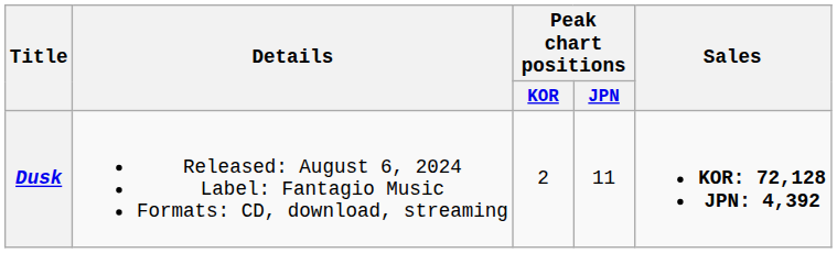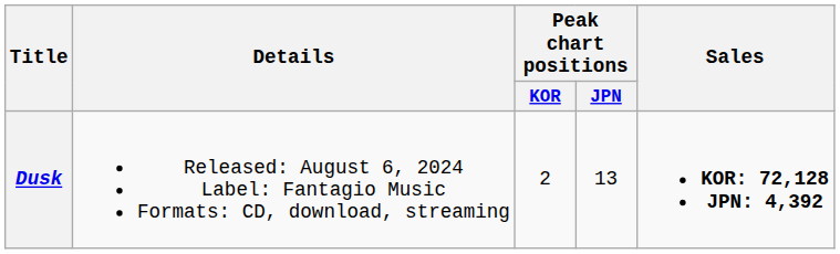 <table class="wikitable plainrowheaders" style="text-align:center;">
 <tr>
 <th scope="col" rowspan="2">Title</th>
 <th scope="col" rowspan="2">Details</th>
 <th scope="col" colspan="2">Peak chart positions</th>
 <th scope="col" rowspan="2">Sales</th>
 </tr>
 <tr>
 <th scope="col" style="width:3em;font-size:90%"><a href='#'>KOR</a><br></th>
 <th scope="col" style="width:3em;font-size:90%"><a href='#'>JPN</a><br></th>
 </tr>
 <tr>
 <th scope="row"><em><a href='#'>Dusk</a></em></th>
 <td><br><ul><li>Released: August 6, 2024</li><li>Label: Fantagio Music</li><li>Formats: CD, download, streaming</li></ul></td>
 <td>2</td>
-<td>11</td>
+<td>13</td>
 <td><strong><br><ul><li>KOR: 72,128</li><li>JPN: 4,392</li></ul></strong></td>
 </tr>
 </table>
